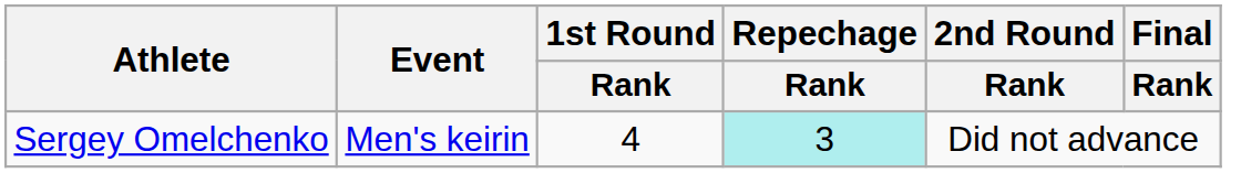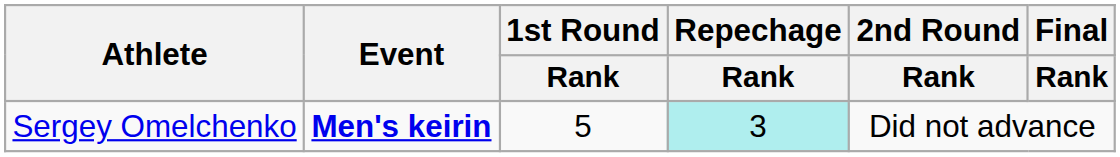 <table class="wikitable" style="font-size:90%">
 <tr>
 <th rowspan=2>Athlete</th>
 <th rowspan=2>Event</th>
 <th>1st Round</th>
 <th>Repechage</th>
 <th>2nd Round</th>
 <th>Final</th>
 </tr>
 <tr style="font-size:95%">
 <th>Rank</th>
 <th>Rank</th>
 <th>Rank</th>
 <th>Rank</th>
 </tr>
 <tr align=center>
 <td align=left><a href='#'>Sergey Omelchenko</a></td>
-<td align=left><a href='#'>Men's keirin</a></td>
-<td>4 </td>
+<td align=left><strong><a href='#'>Men's keirin</a></strong></td>
+<td>5 </td>
 <td style="background: paleturquoise;">3</td>
 <td colspan=2>Did not advance</td>
 </tr>
 </table>
